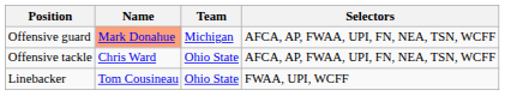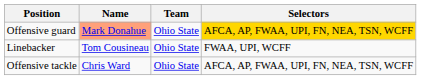 <table class="wikitable" style="font-size: 90%">
 <tr>
 <th>Position</th>
 <th>Name</th>
 <th>Team</th>
 <th>Selectors</th>
 </tr>
 <tr>
 <td>Offensive guard</td>
 <td style="background: lightsalmon;"><a href='#'>Mark Donahue</a></td>
-<td><a href='#'>Michigan</a></td>
-<td>AFCA, AP, FWAA, UPI, FN, NEA, TSN, WCFF</td>
+<td><a href='#'>Ohio State</a></td>
+<td style="background: gold;">AFCA, AP, FWAA, UPI, FN, NEA, TSN, WCFF</td>
+</tr>
+<tr>
+<td>Linebacker</td>
+<td><a href='#'>Tom Cousineau</a></td>
+<td><a href='#'>Ohio State</a></td>
+<td>FWAA, UPI, WCFF</td>
 </tr>
 <tr>
 <td>Offensive tackle</td>
 <td><a href='#'>Chris Ward</a></td>
 <td><a href='#'>Ohio State</a></td>
 <td>AFCA, AP, FWAA, UPI, FN, NEA, TSN, WCFF</td>
 </tr>
-<tr>
-<td>Linebacker</td>
-<td><a href='#'>Tom Cousineau</a></td>
-<td><a href='#'>Ohio State</a></td>
-<td>FWAA, UPI, WCFF</td>
-</tr>
 </table>
